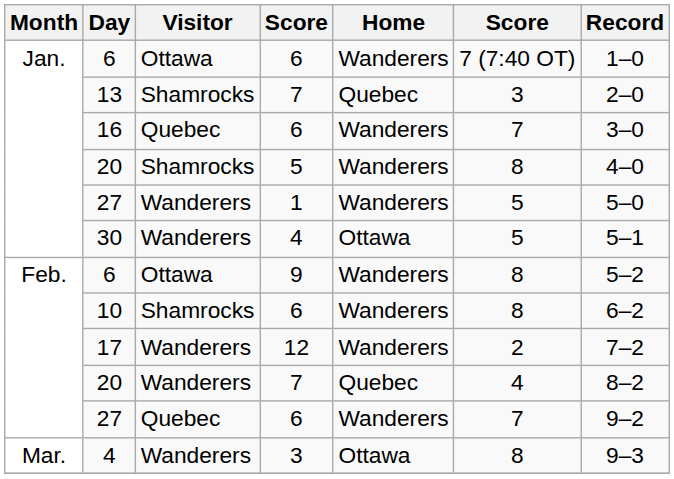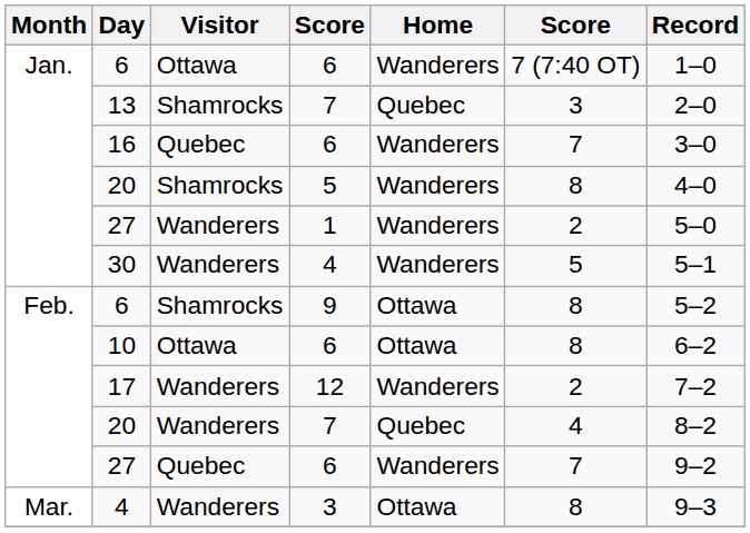 <table class="wikitable">
 <tr>
 <th>Month</th>
 <th>Day</th>
 <th>Visitor</th>
 <th>Score</th>
 <th>Home</th>
 <th>Score</th>
 <th>Record</th>
 </tr>
 <tr align="center" >
 <td rowspan=6 valign=top bgcolor="white">Jan.</td>
 <td>6</td>
 <td align="left">Ottawa</td>
 <td>6</td>
 <td align="left">Wanderers</td>
 <td>7 (7:40 OT)</td>
 <td>1–0</td>
 </tr>
 <tr align="center" >
 <td>13</td>
 <td align="left">Shamrocks</td>
 <td>7</td>
 <td align="left">Quebec</td>
 <td>3</td>
 <td>2–0</td>
 </tr>
 <tr align="center" >
 <td>16</td>
 <td align="left">Quebec</td>
 <td>6</td>
 <td align="left">Wanderers</td>
 <td>7</td>
 <td>3–0</td>
 </tr>
 <tr align="center" >
 <td>20</td>
 <td align="left">Shamrocks</td>
 <td>5</td>
 <td align="left">Wanderers</td>
 <td>8</td>
 <td>4–0</td>
 </tr>
 <tr align="center" >
 <td>27</td>
 <td align="left">Wanderers</td>
 <td>1</td>
 <td align="left">Wanderers</td>
-<td>5</td>
+<td>2</td>
 <td>5–0</td>
 </tr>
 <tr align="center" >
 <td>30</td>
 <td align="left">Wanderers</td>
 <td>4</td>
-<td align="left">Ottawa</td>
+<td align="left">Wanderers</td>
 <td>5</td>
 <td>5–1</td>
 </tr>
 <tr align="center" >
 <td rowspan=5 valign=top bgcolor="white">Feb.</td>
 <td>6</td>
+<td align="left">Shamrocks</td>
+<td>9</td>
 <td align="left">Ottawa</td>
-<td>9</td>
-<td align="left">Wanderers</td>
 <td>8</td>
 <td>5–2</td>
 </tr>
 <tr align="center" >
 <td>10</td>
-<td align="left">Shamrocks</td>
+<td align="left">Ottawa</td>
 <td>6</td>
-<td align="left">Wanderers</td>
+<td align="left">Ottawa</td>
 <td>8</td>
 <td>6–2</td>
 </tr>
 <tr align="center" >
 <td>17</td>
 <td align="left">Wanderers</td>
 <td>12</td>
 <td align="left">Wanderers</td>
 <td>2</td>
 <td>7–2</td>
 </tr>
 <tr align="center" >
 <td>20</td>
 <td align="left">Wanderers</td>
 <td>7</td>
 <td align="left">Quebec</td>
 <td>4</td>
 <td>8–2</td>
 </tr>
 <tr align="center" >
 <td>27</td>
 <td align="left">Quebec</td>
 <td>6</td>
 <td align="left">Wanderers</td>
 <td>7</td>
 <td>9–2</td>
 </tr>
 <tr align="center" >
 <td valign=top bgcolor="white">Mar.</td>
 <td>4</td>
 <td align="left">Wanderers</td>
 <td>3</td>
 <td align="left">Ottawa</td>
 <td>8</td>
 <td>9–3</td>
 </tr>
 <tr>
 </tr>
 </table>
